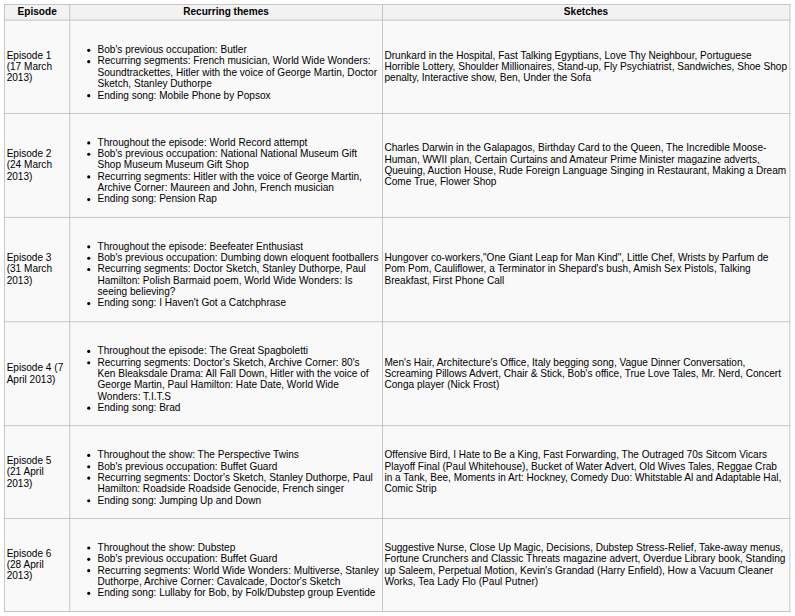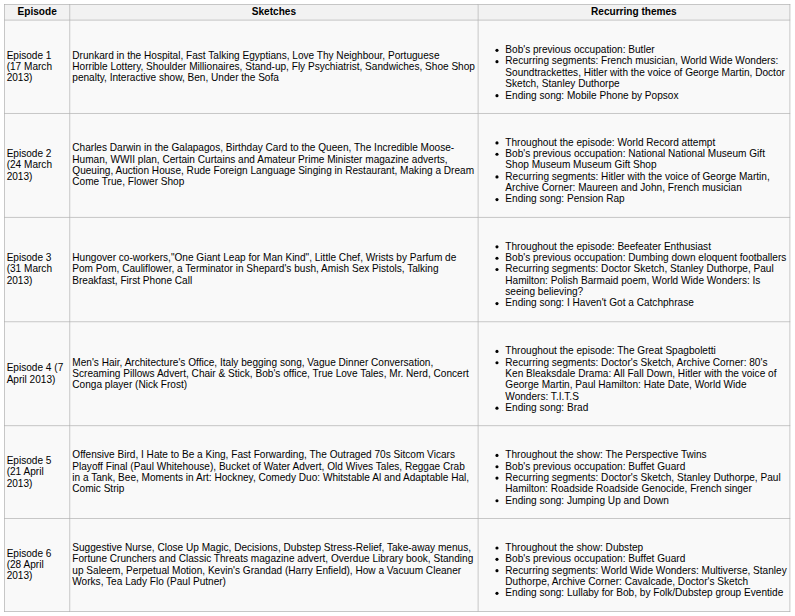 <table class="wikitable">
 <tr>
 <th>Episode</th>
+<th>Sketches</th>
 <th>Recurring themes</th>
-<th>Sketches</th>
 </tr>
 <tr>
 <td>Episode 1 (17 March 2013)</td>
+<td>Drunkard in the Hospital, Fast Talking Egyptians, Love Thy Neighbour, Portuguese Horrible Lottery, Shoulder Millionaires, Stand-up, Fly Psychiatrist, Sandwiches, Shoe Shop penalty, Interactive show, Ben, Under the Sofa</td>
 <td><br><ul><li>Bob's previous occupation: Butler</li><li>Recurring segments: French musician, World Wide Wonders: Soundtrackettes, Hitler with the voice of George Martin, Doctor Sketch, Stanley Duthorpe</li><li>Ending song: Mobile Phone by Popsox</li></ul></td>
-<td>Drunkard in the Hospital, Fast Talking Egyptians, Love Thy Neighbour, Portuguese Horrible Lottery, Shoulder Millionaires, Stand-up, Fly Psychiatrist, Sandwiches, Shoe Shop penalty, Interactive show, Ben, Under the Sofa</td>
 </tr>
 <tr>
 <td>Episode 2 (24 March 2013)</td>
+<td>Charles Darwin in the Galapagos, Birthday Card to the Queen, The Incredible Moose-Human, WWII plan, Certain Curtains and Amateur Prime Minister magazine adverts, Queuing, Auction House, Rude Foreign Language Singing in Restaurant, Making a Dream Come True, Flower Shop</td>
 <td><br><ul><li>Throughout the episode: World Record attempt</li><li>Bob's previous occupation: National National Museum Gift Shop Museum Museum Gift Shop</li><li>Recurring segments: Hitler with the voice of George Martin, Archive Corner: Maureen and John, French musician</li><li>Ending song: Pension Rap</li></ul></td>
-<td>Charles Darwin in the Galapagos, Birthday Card to the Queen, The Incredible Moose-Human, WWII plan, Certain Curtains and Amateur Prime Minister magazine adverts, Queuing, Auction House, Rude Foreign Language Singing in Restaurant, Making a Dream Come True, Flower Shop</td>
 </tr>
 <tr>
 <td>Episode 3 (31 March 2013)</td>
+<td>Hungover co-workers,"One Giant Leap for Man Kind", Little Chef, Wrists by Parfum de Pom Pom, Cauliflower, a Terminator in Shepard's bush, Amish Sex Pistols, Talking Breakfast, First Phone Call</td>
 <td><br><ul><li>Throughout the episode: Beefeater Enthusiast</li><li>Bob's previous occupation: Dumbing down eloquent footballers</li><li>Recurring segments: Doctor Sketch, Stanley Duthorpe, Paul Hamilton: Polish Barmaid poem, World Wide Wonders: Is seeing believing?</li><li>Ending song: I Haven't Got a Catchphrase</li></ul></td>
-<td>Hungover co-workers,"One Giant Leap for Man Kind", Little Chef, Wrists by Parfum de Pom Pom, Cauliflower, a Terminator in Shepard's bush, Amish Sex Pistols, Talking Breakfast, First Phone Call</td>
 </tr>
 <tr>
 <td>Episode 4 (7 April 2013)</td>
+<td>Men's Hair, Architecture's Office, Italy begging song, Vague Dinner Conversation, Screaming Pillows Advert, Chair & Stick, Bob's office, True Love Tales, Mr. Nerd, Concert Conga player (Nick Frost)</td>
 <td><br><ul><li>Throughout the episode: The Great Spagboletti</li><li>Recurring segments: Doctor's Sketch, Archive Corner: 80's Ken Bleaksdale Drama: All Fall Down, Hitler with the voice of George Martin, Paul Hamilton: Hate Date, World Wide Wonders: T.I.T.S</li><li>Ending song: Brad</li></ul></td>
-<td>Men's Hair, Architecture's Office, Italy begging song, Vague Dinner Conversation, Screaming Pillows Advert, Chair & Stick, Bob's office, True Love Tales, Mr. Nerd, Concert Conga player (Nick Frost)</td>
 </tr>
 <tr>
 <td>Episode 5 (21 April 2013)</td>
+<td>Offensive Bird, I Hate to Be a King, Fast Forwarding, The Outraged 70s Sitcom Vicars Playoff Final (Paul Whitehouse), Bucket of Water Advert, Old Wives Tales, Reggae Crab in a Tank, Bee, Moments in Art: Hockney, Comedy Duo: Whitstable Al and Adaptable Hal, Comic Strip</td>
 <td><br><ul><li>Throughout the show: The Perspective Twins</li><li>Bob's previous occupation: Buffet Guard</li><li>Recurring segments: Doctor's Sketch, Stanley Duthorpe, Paul Hamilton: Roadside Roadside Genocide, French singer</li><li>Ending song: Jumping Up and Down</li></ul></td>
-<td>Offensive Bird, I Hate to Be a King, Fast Forwarding, The Outraged 70s Sitcom Vicars Playoff Final (Paul Whitehouse), Bucket of Water Advert, Old Wives Tales, Reggae Crab in a Tank, Bee, Moments in Art: Hockney, Comedy Duo: Whitstable Al and Adaptable Hal, Comic Strip</td>
 </tr>
 <tr>
 <td>Episode 6 (28 April 2013)</td>
+<td>Suggestive Nurse, Close Up Magic, Decisions, Dubstep Stress-Relief, Take-away menus, Fortune Crunchers and Classic Threats magazine advert, Overdue Library book, Standing up Saleem, Perpetual Motion, Kevin's Grandad (Harry Enfield), How a Vacuum Cleaner Works, Tea Lady Flo (Paul Putner)</td>
 <td><br><ul><li>Throughout the show: Dubstep</li><li>Bob's previous occupation: Buffet Guard</li><li>Recurring segments: World Wide Wonders: Multiverse, Stanley Duthorpe, Archive Corner: Cavalcade, Doctor's Sketch</li><li>Ending song: Lullaby for Bob, by Folk/Dubstep group Eventide</li></ul></td>
-<td>Suggestive Nurse, Close Up Magic, Decisions, Dubstep Stress-Relief, Take-away menus, Fortune Crunchers and Classic Threats magazine advert, Overdue Library book, Standing up Saleem, Perpetual Motion, Kevin's Grandad (Harry Enfield), How a Vacuum Cleaner Works, Tea Lady Flo (Paul Putner)</td>
 </tr>
 </table>
